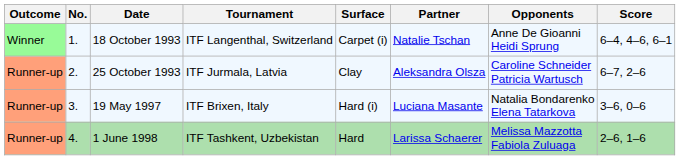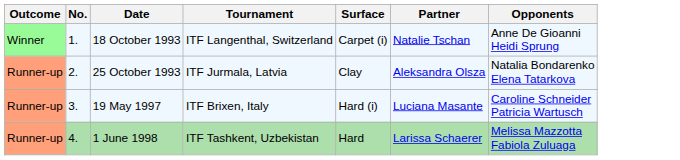 <table class="sortable wikitable" style=font-size:97%>
 <tr>
 <th>Outcome</th>
 <th>No.</th>
 <th>Date</th>
 <th>Tournament</th>
 <th>Surface</th>
 <th>Partner</th>
 <th>Opponents</th>
-<th class="unsortable">Score</th>
 </tr>
 <tr style="background:#f0f8ff;">
 <td style="background:#98fb98;">Winner</td>
 <td>1.</td>
 <td>18 October 1993</td>
 <td>ITF Langenthal, Switzerland</td>
 <td>Carpet (i)</td>
 <td> <a href='#'>Natalie Tschan</a></td>
 <td> Anne De Gioanni <br>  <a href='#'>Heidi Sprung</a></td>
-<td>6–4, 4–6, 6–1</td>
 </tr>
 <tr style="background:#f0f8ff;">
 <td bgcolor="FFA07A">Runner-up</td>
 <td>2.</td>
 <td>25 October 1993</td>
 <td>ITF Jurmala, Latvia</td>
 <td>Clay</td>
 <td> <a href='#'>Aleksandra Olsza</a></td>
-<td> <a href='#'>Caroline Schneider</a> <br>  <a href='#'>Patricia Wartusch</a></td>
-<td>6–7, 2–6</td>
+<td> Natalia Bondarenko <br>  <a href='#'>Elena Tatarkova</a></td>
 </tr>
 <tr style="background:#f0f8ff;">
 <td bgcolor="FFA07A">Runner-up</td>
 <td>3.</td>
 <td>19 May 1997</td>
 <td>ITF Brixen, Italy</td>
 <td>Hard (i)</td>
 <td> <a href='#'>Luciana Masante</a></td>
-<td> Natalia Bondarenko <br>  <a href='#'>Elena Tatarkova</a></td>
-<td>3–6, 0–6</td>
+<td> <a href='#'>Caroline Schneider</a> <br>  <a href='#'>Patricia Wartusch</a></td>
 </tr>
 <tr bgcolor="#ADDFAD">
 <td bgcolor="FFA07A">Runner-up</td>
 <td>4.</td>
 <td>1 June 1998</td>
 <td>ITF Tashkent, Uzbekistan</td>
 <td>Hard</td>
 <td> <a href='#'>Larissa Schaerer</a></td>
 <td> <a href='#'>Melissa Mazzotta</a> <br>  <a href='#'>Fabiola Zuluaga</a></td>
-<td>2–6, 1–6</td>
 </tr>
 </table>
